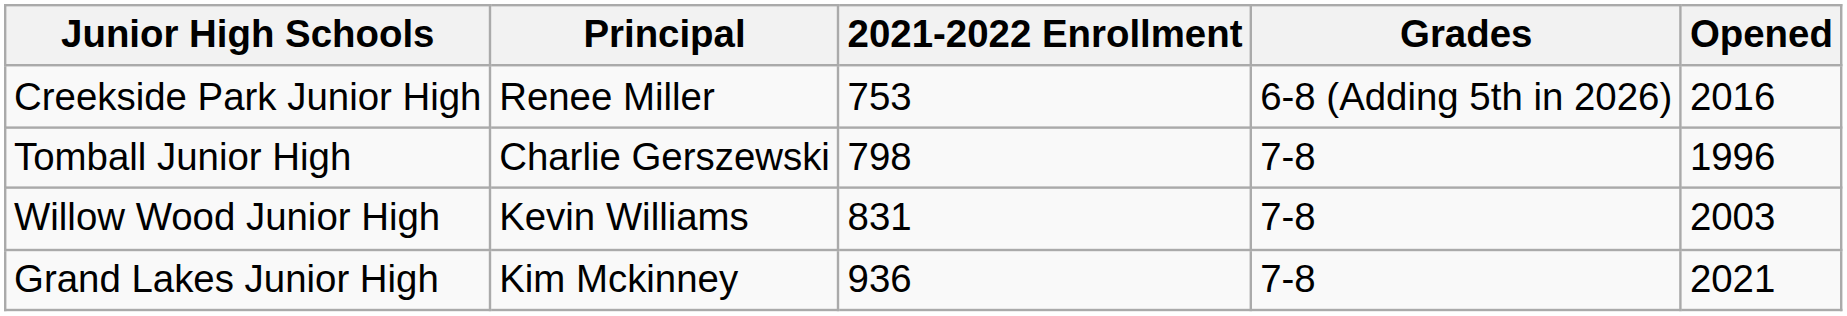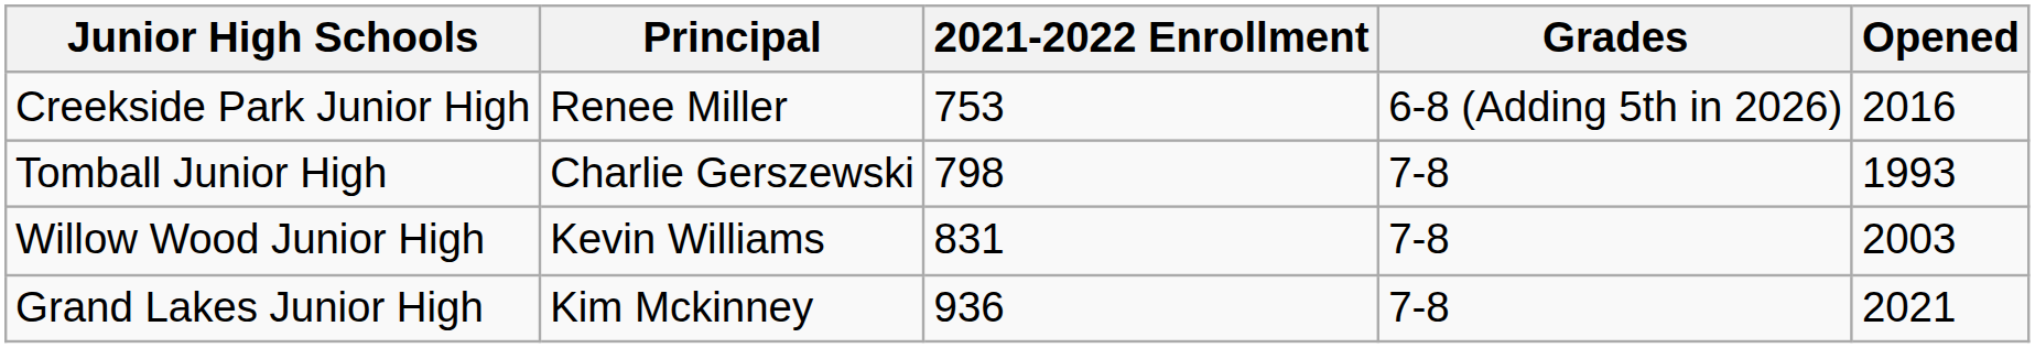 <table class="wikitable sortable">
 <tr>
 <th>Junior High Schools</th>
 <th>Principal</th>
 <th>2021-2022 Enrollment</th>
 <th>Grades</th>
 <th>Opened</th>
 </tr>
 <tr>
 <td>Creekside Park Junior High</td>
 <td>Renee Miller</td>
 <td>753</td>
 <td>6-8 (Adding 5th in 2026)</td>
 <td>2016</td>
 </tr>
 <tr>
 <td>Tomball Junior High</td>
 <td>Charlie Gerszewski</td>
 <td>798</td>
 <td>7-8</td>
-<td>1996</td>
+<td>1993</td>
 </tr>
 <tr>
 <td>Willow Wood Junior High</td>
 <td>Kevin Williams</td>
 <td>831</td>
 <td>7-8</td>
 <td>2003</td>
 </tr>
 <tr>
 <td>Grand Lakes Junior High</td>
 <td>Kim Mckinney</td>
 <td>936</td>
 <td>7-8</td>
 <td>2021</td>
 </tr>
 </table>
